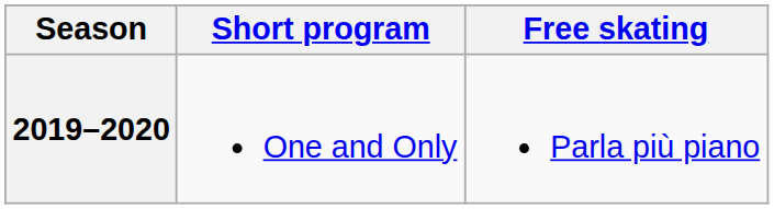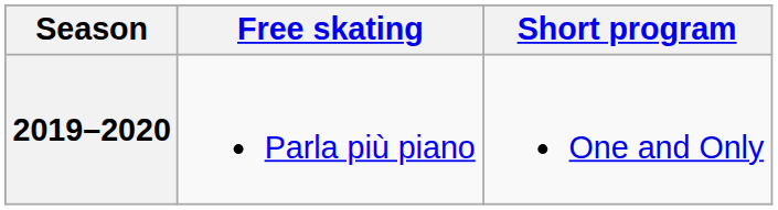 <table class=wikitable style=text-align:center>
 <tr>
 <th>Season</th>
+<th><a href='#'>Free skating</a></th>
 <th><a href='#'>Short program</a></th>
-<th><a href='#'>Free skating</a></th>
 </tr>
 <tr>
 <th>2019–2020<br></th>
+<td><br><ul><li><a href='#'>Parla più piano</a><br></li></ul></td>
 <td><br><ul><li><a href='#'>One and Only</a><br></li></ul></td>
-<td><br><ul><li><a href='#'>Parla più piano</a><br></li></ul></td>
 </tr>
 </table>
